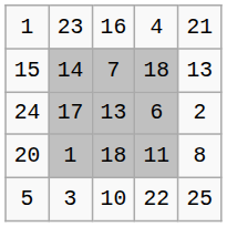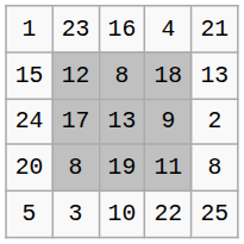 <table class="wikitable" style="margin-left:auto;margin-right:auto;text-align:center;width:10em;height:10em;table-layout:fixed;">
 <tr>
 <td>1</td>
 <td>23</td>
 <td>16</td>
 <td>4</td>
 <td>21</td>
 </tr>
 <tr>
 <td>15</td>
-<td style="background-color: silver;">14</td>
-<td style="background-color: silver;">7</td>
+<td style="background-color: silver;">12</td>
+<td style="background-color: silver;">8</td>
 <td style="background-color: silver;">18</td>
 <td>13</td>
 </tr>
 <tr>
 <td>24</td>
 <td style="background-color: silver;">17</td>
 <td style="background-color: silver;">13</td>
-<td style="background-color: silver;">6</td>
+<td style="background-color: silver;">9</td>
 <td>2</td>
 </tr>
 <tr>
 <td>20</td>
-<td style="background-color: silver;">1</td>
-<td style="background-color: silver;">18</td>
+<td style="background-color: silver;">8</td>
+<td style="background-color: silver;">19</td>
 <td style="background-color: silver;">11</td>
 <td>8</td>
 </tr>
 <tr>
 <td>5</td>
 <td>3</td>
 <td>10</td>
 <td>22</td>
 <td>25</td>
 </tr>
 </table>
